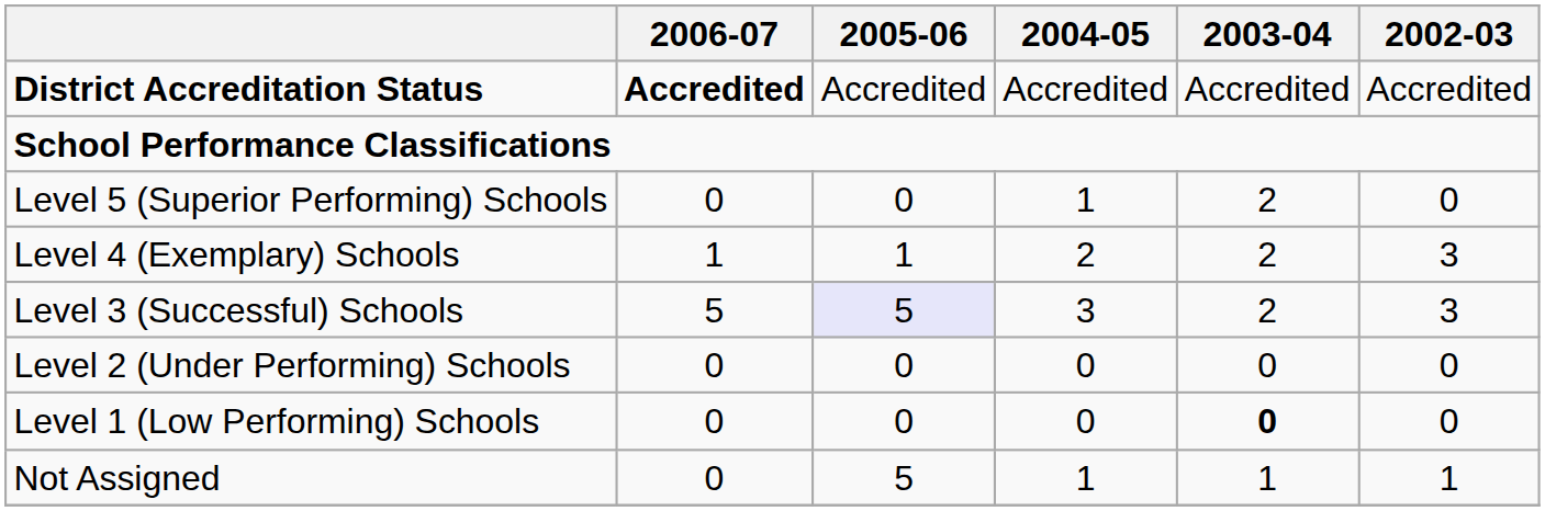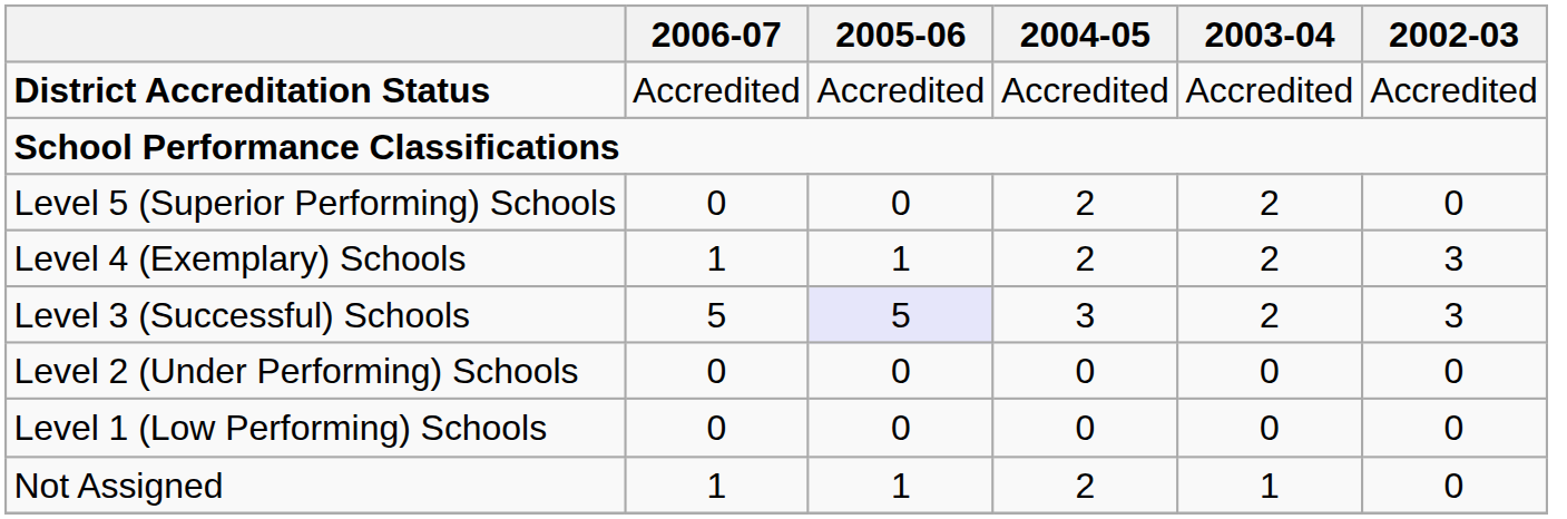 <table class="wikitable" style="font-size: 95%;">
 <tr>
 <th></th>
 <th>2006-07</th>
 <th>2005-06</th>
 <th>2004-05</th>
 <th>2003-04</th>
 <th>2002-03</th>
 </tr>
 <tr>
 <td align="left"><strong>District Accreditation Status</strong></td>
-<td align="center"><strong>Accredited</strong></td>
+<td align="center">Accredited</td>
 <td align="center">Accredited</td>
 <td align="center">Accredited</td>
 <td align="center">Accredited</td>
 <td align="center">Accredited</td>
 </tr>
 <tr>
 <td align="left" colspan="6"><strong>School Performance Classifications</strong></td>
 </tr>
 <tr>
 <td align="left">Level 5 (Superior Performing) Schools</td>
 <td align="center">0</td>
 <td align="center">0</td>
-<td align="center">1</td>
+<td align="center">2</td>
 <td align="center">2</td>
 <td align="center">0</td>
 </tr>
 <tr>
 <td align="left">Level 4 (Exemplary) Schools</td>
 <td align="center">1</td>
 <td align="center">1</td>
 <td align="center">2</td>
 <td align="center">2</td>
 <td align="center">3</td>
 </tr>
 <tr>
 <td align="left">Level 3 (Successful) Schools</td>
 <td align="center">5</td>
 <td align="center" style="background: lavender;">5</td>
 <td align="center">3</td>
 <td align="center">2</td>
 <td align="center">3</td>
 </tr>
 <tr>
 <td align="left">Level 2 (Under Performing) Schools</td>
 <td align="center">0</td>
 <td align="center">0</td>
 <td align="center">0</td>
 <td align="center">0</td>
 <td align="center">0</td>
 </tr>
 <tr>
 <td align="left">Level 1 (Low Performing) Schools</td>
 <td align="center">0</td>
 <td align="center">0</td>
 <td align="center">0</td>
-<td align="center"><strong>0</strong></td>
+<td align="center">0</td>
 <td align="center">0</td>
 </tr>
 <tr>
 <td align="left">Not Assigned</td>
-<td align="center">0</td>
-<td align="center">5</td>
 <td align="center">1</td>
 <td align="center">1</td>
+<td align="center">2</td>
 <td align="center">1</td>
+<td align="center">0</td>
 </tr>
 <tr>
 </tr>
 </table>
